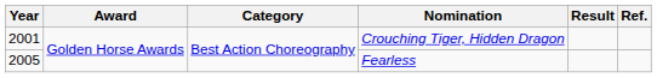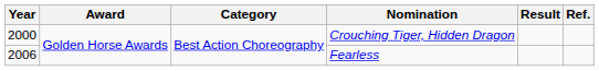 <table class="wikitable">
 <tr>
 <th>Year</th>
 <th>Award</th>
 <th>Category</th>
 <th>Nomination</th>
 <th>Result</th>
 <th>Ref.</th>
 </tr>
 <tr>
-<td>2001</td>
+<td>2000</td>
 <td rowspan=2><a href='#'>Golden Horse Awards</a></td>
 <td rowspan=2><a href='#'>Best Action Choreography</a></td>
 <td><em><a href='#'>Crouching Tiger, Hidden Dragon</a></em></td>
 <td></td>
 <td align=center></td>
 </tr>
 <tr>
-<td>2005</td>
+<td>2006</td>
 <td><em><a href='#'>Fearless</a></em></td>
 <td></td>
 <td align=center></td>
 </tr>
 </table>
